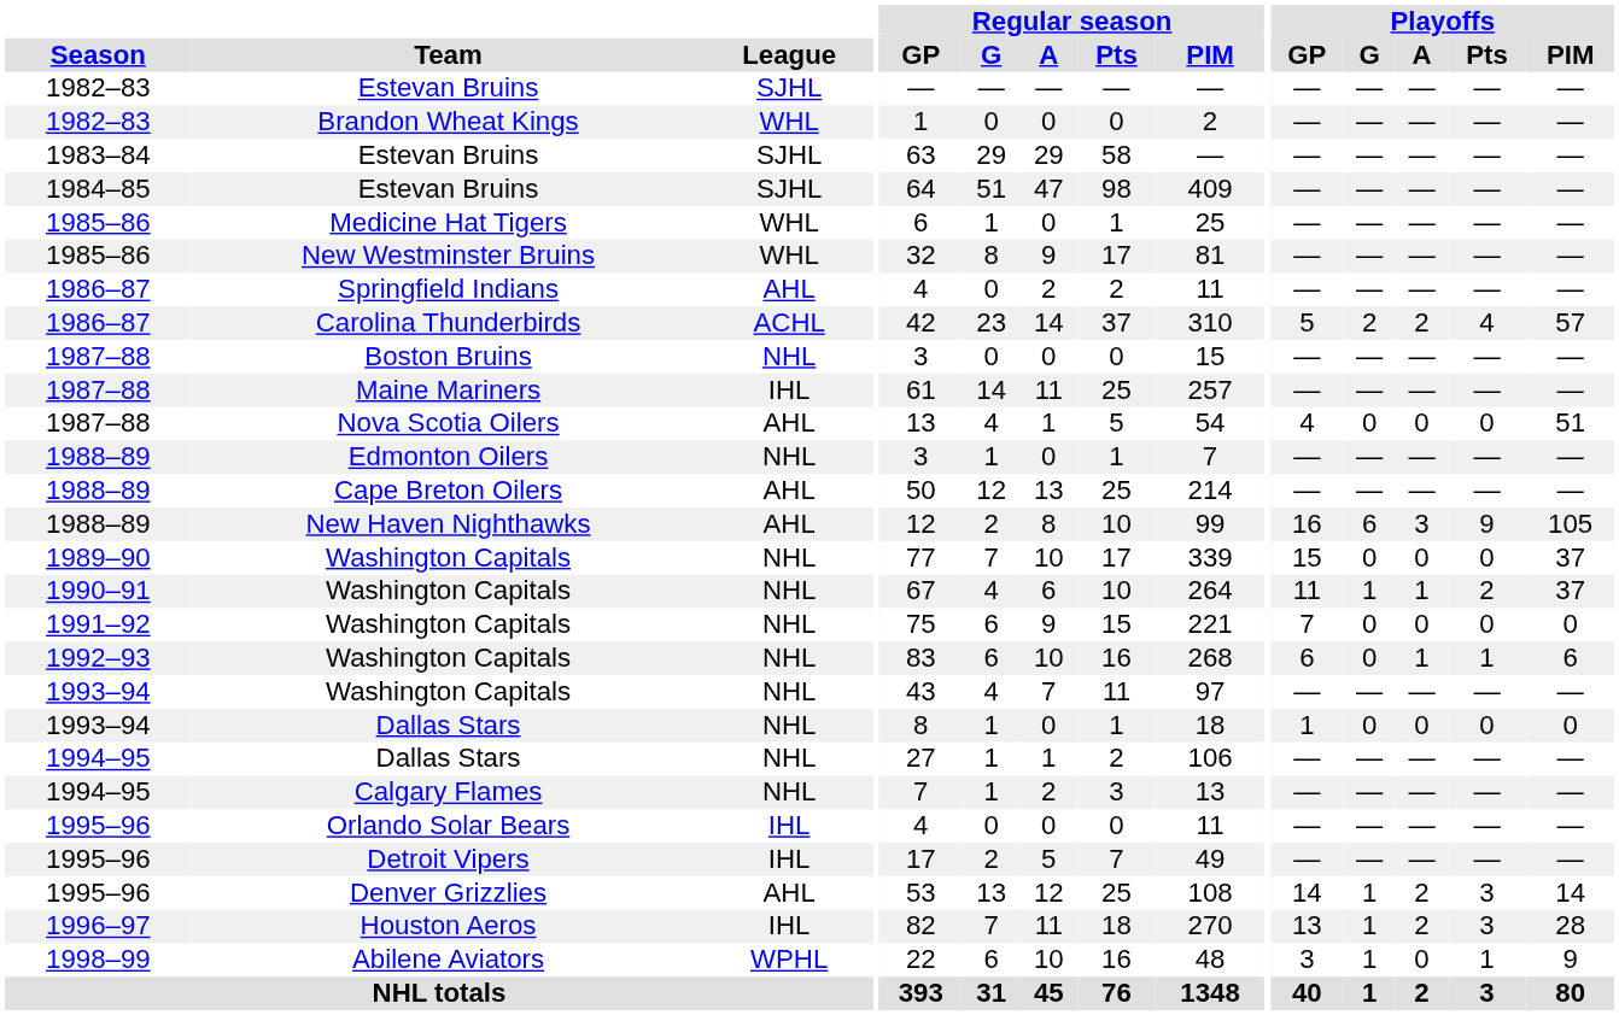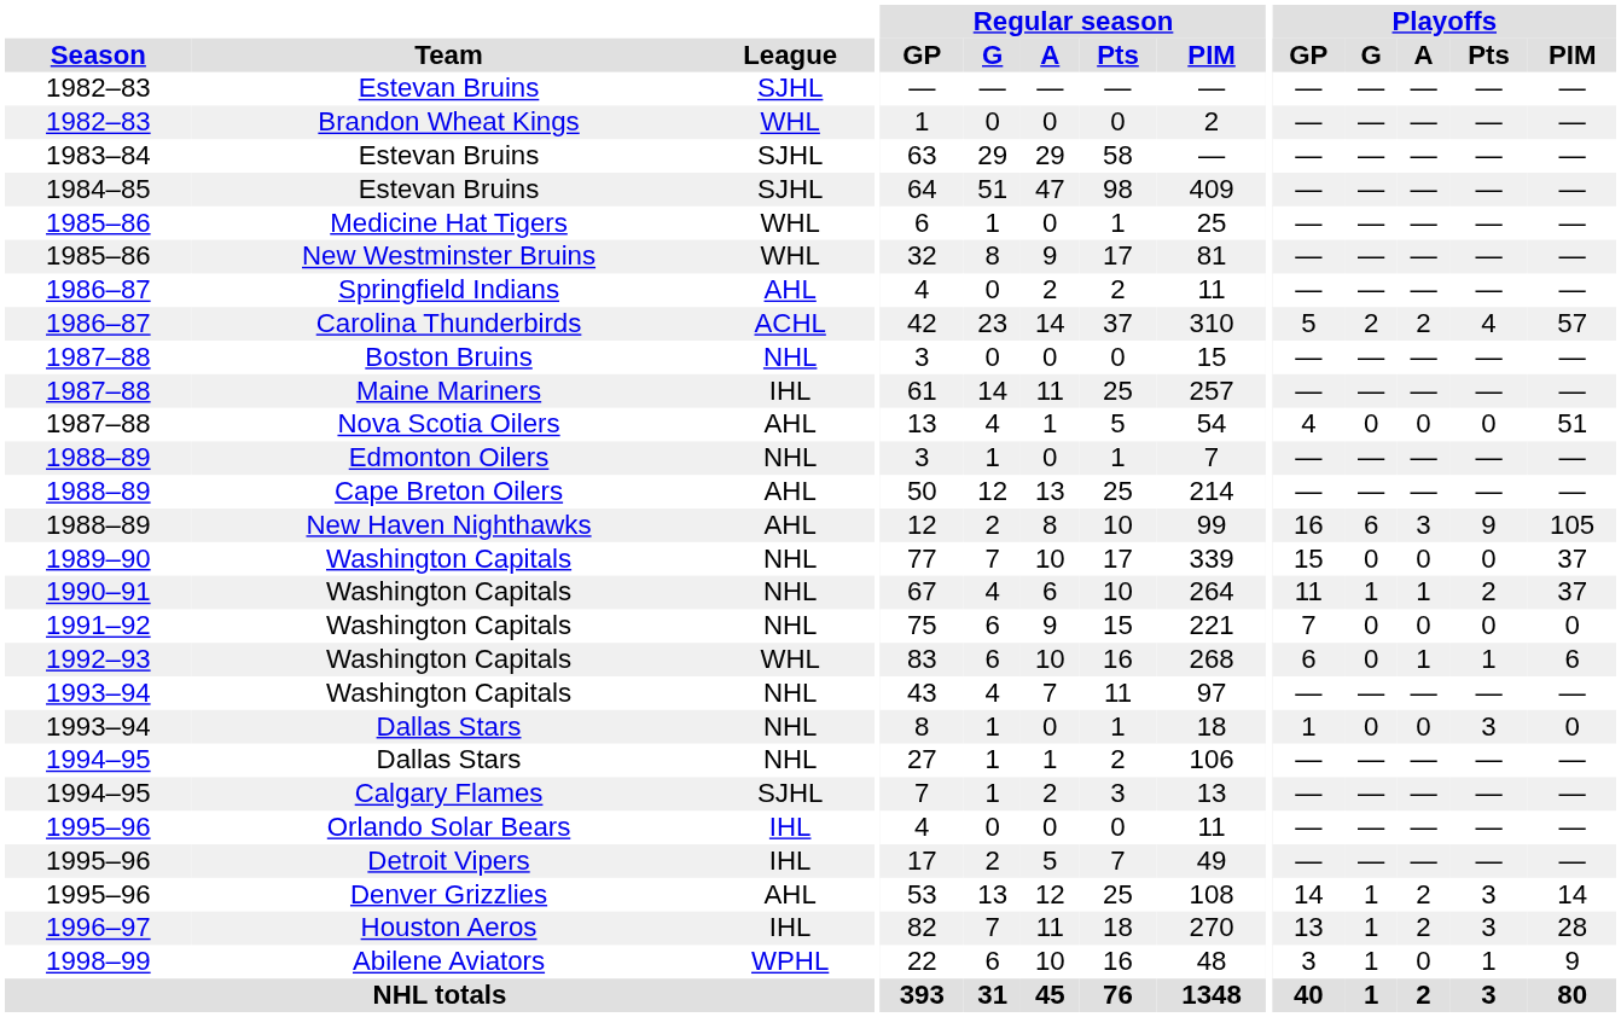 <table border="0" cellpadding="1" cellspacing="0" style="text-align:center; width:60em">
 <tr bgcolor="#e0e0e0">
 <th colspan="3" bgcolor="#ffffff"></th>
 <th rowspan="100" bgcolor="#ffffff"></th>
 <th colspan="5"><a href='#'>Regular season</a></th>
 <th rowspan="100" bgcolor="#ffffff"></th>
 <th colspan="5"><a href='#'>Playoffs</a></th>
 </tr>
 <tr bgcolor="#e0e0e0">
 <th><a href='#'>Season</a></th>
 <th>Team</th>
 <th>League</th>
 <th>GP</th>
 <th><a href='#'>G</a></th>
 <th><a href='#'>A</a></th>
 <th><a href='#'>Pts</a></th>
 <th><a href='#'>PIM</a></th>
 <th>GP</th>
 <th>G</th>
 <th>A</th>
 <th>Pts</th>
 <th>PIM</th>
 </tr>
 <tr>
 <td>1982–83</td>
 <td><a href='#'>Estevan Bruins</a></td>
 <td><a href='#'>SJHL</a></td>
 <td>—</td>
 <td>—</td>
 <td>—</td>
 <td>—</td>
 <td>—</td>
 <td>—</td>
 <td>—</td>
 <td>—</td>
 <td>—</td>
 <td>—</td>
 </tr>
 <tr bgcolor="#f0f0f0">
 <td><a href='#'>1982–83</a></td>
 <td><a href='#'>Brandon Wheat Kings</a></td>
 <td><a href='#'>WHL</a></td>
 <td>1</td>
 <td>0</td>
 <td>0</td>
 <td>0</td>
 <td>2</td>
 <td>—</td>
 <td>—</td>
 <td>—</td>
 <td>—</td>
 <td>—</td>
 </tr>
 <tr>
 <td>1983–84</td>
 <td>Estevan Bruins</td>
 <td>SJHL</td>
 <td>63</td>
 <td>29</td>
 <td>29</td>
 <td>58</td>
 <td>—</td>
 <td>—</td>
 <td>—</td>
 <td>—</td>
 <td>—</td>
 <td>—</td>
 </tr>
 <tr bgcolor="#f0f0f0">
 <td>1984–85</td>
 <td>Estevan Bruins</td>
 <td>SJHL</td>
 <td>64</td>
 <td>51</td>
 <td>47</td>
 <td>98</td>
 <td>409</td>
 <td>—</td>
 <td>—</td>
 <td>—</td>
 <td>—</td>
 <td>—</td>
 </tr>
 <tr>
 <td><a href='#'>1985–86</a></td>
 <td><a href='#'>Medicine Hat Tigers</a></td>
 <td>WHL</td>
 <td>6</td>
 <td>1</td>
 <td>0</td>
 <td>1</td>
 <td>25</td>
 <td>—</td>
 <td>—</td>
 <td>—</td>
 <td>—</td>
 <td>—</td>
 </tr>
 <tr bgcolor="#f0f0f0">
 <td>1985–86</td>
 <td><a href='#'>New Westminster Bruins</a></td>
 <td>WHL</td>
 <td>32</td>
 <td>8</td>
 <td>9</td>
 <td>17</td>
 <td>81</td>
 <td>—</td>
 <td>—</td>
 <td>—</td>
 <td>—</td>
 <td>—</td>
 </tr>
 <tr>
 <td><a href='#'>1986–87</a></td>
 <td><a href='#'>Springfield Indians</a></td>
 <td><a href='#'>AHL</a></td>
 <td>4</td>
 <td>0</td>
 <td>2</td>
 <td>2</td>
 <td>11</td>
 <td>—</td>
 <td>—</td>
 <td>—</td>
 <td>—</td>
 <td>—</td>
 </tr>
 <tr bgcolor="#f0f0f0">
 <td><a href='#'>1986–87</a></td>
 <td><a href='#'>Carolina Thunderbirds</a></td>
 <td><a href='#'>ACHL</a></td>
 <td>42</td>
 <td>23</td>
 <td>14</td>
 <td>37</td>
 <td>310</td>
 <td>5</td>
 <td>2</td>
 <td>2</td>
 <td>4</td>
 <td>57</td>
 </tr>
 <tr>
 <td><a href='#'>1987–88</a></td>
 <td><a href='#'>Boston Bruins</a></td>
 <td><a href='#'>NHL</a></td>
 <td>3</td>
 <td>0</td>
 <td>0</td>
 <td>0</td>
 <td>15</td>
 <td>—</td>
 <td>—</td>
 <td>—</td>
 <td>—</td>
 <td>—</td>
 </tr>
 <tr bgcolor="#f0f0f0">
 <td><a href='#'>1987–88</a></td>
 <td><a href='#'>Maine Mariners</a></td>
 <td>IHL</td>
 <td>61</td>
 <td>14</td>
 <td>11</td>
 <td>25</td>
 <td>257</td>
 <td>—</td>
 <td>—</td>
 <td>—</td>
 <td>—</td>
 <td>—</td>
 </tr>
 <tr>
 <td>1987–88</td>
 <td><a href='#'>Nova Scotia Oilers</a></td>
 <td>AHL</td>
 <td>13</td>
 <td>4</td>
 <td>1</td>
 <td>5</td>
 <td>54</td>
 <td>4</td>
 <td>0</td>
 <td>0</td>
 <td>0</td>
 <td>51</td>
 </tr>
 <tr bgcolor="#f0f0f0">
 <td><a href='#'>1988–89</a></td>
 <td><a href='#'>Edmonton Oilers</a></td>
 <td>NHL</td>
 <td>3</td>
 <td>1</td>
 <td>0</td>
 <td>1</td>
 <td>7</td>
 <td>—</td>
 <td>—</td>
 <td>—</td>
 <td>—</td>
 <td>—</td>
 </tr>
 <tr>
 <td><a href='#'>1988–89</a></td>
 <td><a href='#'>Cape Breton Oilers</a></td>
 <td>AHL</td>
 <td>50</td>
 <td>12</td>
 <td>13</td>
 <td>25</td>
 <td>214</td>
 <td>—</td>
 <td>—</td>
 <td>—</td>
 <td>—</td>
 <td>—</td>
 </tr>
 <tr bgcolor="#f0f0f0">
 <td>1988–89</td>
 <td><a href='#'>New Haven Nighthawks</a></td>
 <td>AHL</td>
 <td>12</td>
 <td>2</td>
 <td>8</td>
 <td>10</td>
 <td>99</td>
 <td>16</td>
 <td>6</td>
 <td>3</td>
 <td>9</td>
 <td>105</td>
 </tr>
 <tr>
 <td><a href='#'>1989–90</a></td>
 <td><a href='#'>Washington Capitals</a></td>
 <td>NHL</td>
 <td>77</td>
 <td>7</td>
 <td>10</td>
 <td>17</td>
 <td>339</td>
 <td>15</td>
 <td>0</td>
 <td>0</td>
 <td>0</td>
 <td>37</td>
 </tr>
 <tr bgcolor="#f0f0f0">
 <td><a href='#'>1990–91</a></td>
 <td>Washington Capitals</td>
 <td>NHL</td>
 <td>67</td>
 <td>4</td>
 <td>6</td>
 <td>10</td>
 <td>264</td>
 <td>11</td>
 <td>1</td>
 <td>1</td>
 <td>2</td>
 <td>37</td>
 </tr>
 <tr>
 <td><a href='#'>1991–92</a></td>
 <td>Washington Capitals</td>
 <td>NHL</td>
 <td>75</td>
 <td>6</td>
 <td>9</td>
 <td>15</td>
 <td>221</td>
 <td>7</td>
 <td>0</td>
 <td>0</td>
 <td>0</td>
 <td>0</td>
 </tr>
 <tr bgcolor="#f0f0f0">
 <td><a href='#'>1992–93</a></td>
 <td>Washington Capitals</td>
-<td>NHL</td>
+<td>WHL</td>
 <td>83</td>
 <td>6</td>
 <td>10</td>
 <td>16</td>
 <td>268</td>
 <td>6</td>
 <td>0</td>
 <td>1</td>
 <td>1</td>
 <td>6</td>
 </tr>
 <tr>
 <td><a href='#'>1993–94</a></td>
 <td>Washington Capitals</td>
 <td>NHL</td>
 <td>43</td>
 <td>4</td>
 <td>7</td>
 <td>11</td>
 <td>97</td>
 <td>—</td>
 <td>—</td>
 <td>—</td>
 <td>—</td>
 <td>—</td>
 </tr>
 <tr bgcolor="#f0f0f0">
 <td>1993–94</td>
 <td><a href='#'>Dallas Stars</a></td>
 <td>NHL</td>
 <td>8</td>
 <td>1</td>
 <td>0</td>
 <td>1</td>
 <td>18</td>
 <td>1</td>
 <td>0</td>
 <td>0</td>
-<td>0</td>
+<td>3</td>
 <td>0</td>
 </tr>
 <tr>
 <td><a href='#'>1994–95</a></td>
 <td>Dallas Stars</td>
 <td>NHL</td>
 <td>27</td>
 <td>1</td>
 <td>1</td>
 <td>2</td>
 <td>106</td>
 <td>—</td>
 <td>—</td>
 <td>—</td>
 <td>—</td>
 <td>—</td>
 </tr>
 <tr bgcolor="#f0f0f0">
 <td>1994–95</td>
 <td><a href='#'>Calgary Flames</a></td>
-<td>NHL</td>
+<td>SJHL</td>
 <td>7</td>
 <td>1</td>
 <td>2</td>
 <td>3</td>
 <td>13</td>
 <td>—</td>
 <td>—</td>
 <td>—</td>
 <td>—</td>
 <td>—</td>
 </tr>
 <tr>
 <td><a href='#'>1995–96</a></td>
 <td><a href='#'>Orlando Solar Bears</a></td>
 <td><a href='#'>IHL</a></td>
 <td>4</td>
 <td>0</td>
 <td>0</td>
 <td>0</td>
 <td>11</td>
 <td>—</td>
 <td>—</td>
 <td>—</td>
 <td>—</td>
 <td>—</td>
 </tr>
 <tr bgcolor="#f0f0f0">
 <td>1995–96</td>
 <td><a href='#'>Detroit Vipers</a></td>
 <td>IHL</td>
 <td>17</td>
 <td>2</td>
 <td>5</td>
 <td>7</td>
 <td>49</td>
 <td>—</td>
 <td>—</td>
 <td>—</td>
 <td>—</td>
 <td>—</td>
 </tr>
 <tr>
 <td>1995–96</td>
 <td><a href='#'>Denver Grizzlies</a></td>
 <td>AHL</td>
 <td>53</td>
 <td>13</td>
 <td>12</td>
 <td>25</td>
 <td>108</td>
 <td>14</td>
 <td>1</td>
 <td>2</td>
 <td>3</td>
 <td>14</td>
 </tr>
 <tr bgcolor="#f0f0f0">
 <td><a href='#'>1996–97</a></td>
 <td><a href='#'>Houston Aeros</a></td>
 <td>IHL</td>
 <td>82</td>
 <td>7</td>
 <td>11</td>
 <td>18</td>
 <td>270</td>
 <td>13</td>
 <td>1</td>
 <td>2</td>
 <td>3</td>
 <td>28</td>
 </tr>
 <tr>
 <td><a href='#'>1998–99</a></td>
 <td><a href='#'>Abilene Aviators</a></td>
 <td><a href='#'>WPHL</a></td>
 <td>22</td>
 <td>6</td>
 <td>10</td>
 <td>16</td>
 <td>48</td>
 <td>3</td>
 <td>1</td>
 <td>0</td>
 <td>1</td>
 <td>9</td>
 </tr>
 <tr bgcolor="#e0e0e0">
 <th colspan="3">NHL totals</th>
 <th>393</th>
 <th>31</th>
 <th>45</th>
 <th>76</th>
 <th>1348</th>
 <th>40</th>
 <th>1</th>
 <th>2</th>
 <th>3</th>
 <th>80</th>
 </tr>
 </table>
